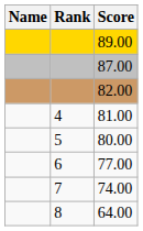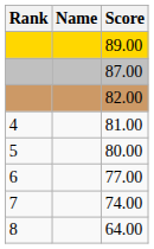 <table class="wikitable">
 <tr>
+<th>Rank</th>
 <th>Name</th>
-<th>Rank</th>
 <th>Score</th>
 </tr>
 <tr style="background:gold;">
 <td></td>
 <td></td>
 <td>89.00</td>
 </tr>
 <tr style="background:silver;">
 <td></td>
 <td></td>
 <td>87.00</td>
 </tr>
 <tr style="background:#cc9966;">
 <td></td>
 <td></td>
 <td>82.00</td>
 </tr>
 <tr>
+<td>4</td>
 <td></td>
-<td>4</td>
 <td>81.00</td>
 </tr>
 <tr>
+<td>5</td>
 <td></td>
-<td>5</td>
 <td>80.00</td>
 </tr>
 <tr>
+<td>6</td>
 <td></td>
-<td>6</td>
 <td>77.00</td>
 </tr>
 <tr>
+<td>7</td>
 <td></td>
-<td>7</td>
 <td>74.00</td>
 </tr>
 <tr>
+<td>8</td>
 <td></td>
-<td>8</td>
 <td>64.00</td>
 </tr>
 </table>
